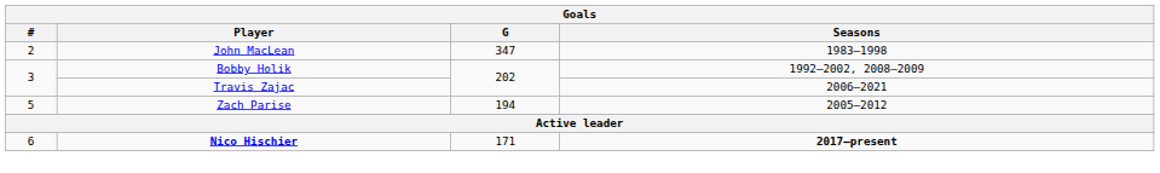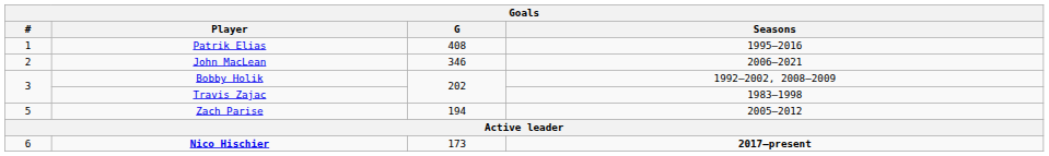 <table class="wikitable" style="text-align: center; font-size: 95%" width="80%">
 <tr>
 <th colspan="4">Goals</th>
 </tr>
 <tr>
 <th>#</th>
 <th>Player</th>
 <th>G</th>
 <th>Seasons</th>
 </tr>
 <tr>
+<td>1</td>
+<td><a href='#'>Patrik Elias</a></td>
+<td>408</td>
+<td>1995–2016</td>
+</tr>
+<tr>
 <td>2</td>
 <td><a href='#'>John MacLean</a></td>
-<td>347</td>
-<td>1983–1998</td>
+<td>346</td>
+<td>2006–2021</td>
 </tr>
 <tr>
 <td rowspan="2">3</td>
 <td><a href='#'>Bobby Holik</a></td>
 <td rowspan="2">202</td>
 <td>1992–2002, 2008–2009</td>
 </tr>
 <tr>
 <td><a href='#'>Travis Zajac</a></td>
-<td>2006–2021</td>
+<td>1983–1998</td>
 </tr>
 <tr>
 <td>5</td>
 <td><a href='#'>Zach Parise</a></td>
 <td>194</td>
 <td>2005–2012</td>
 </tr>
 <tr>
 <th colspan="4">Active leader</th>
 </tr>
 <tr>
 <td>6</td>
 <td><strong><a href='#'>Nico Hischier</a></strong></td>
-<td>171</td>
+<td>173</td>
 <td><strong>2017–present</strong></td>
 </tr>
 </table>
